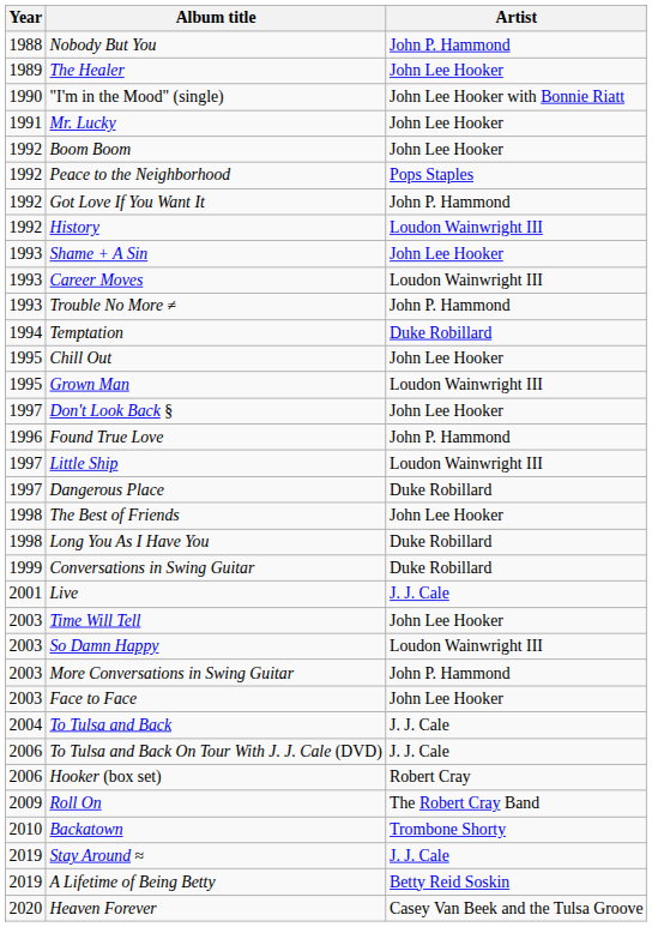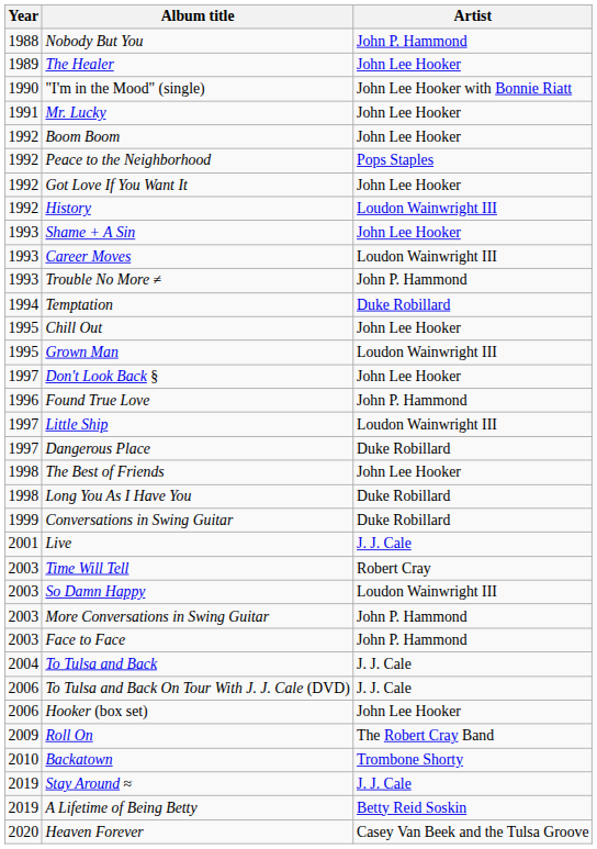 <table class="wikitable sortable">
 <tr>
 <th>Year</th>
 <th>Album title</th>
 <th>Artist</th>
 </tr>
 <tr>
 <td>1988</td>
 <td><em>Nobody But You</em></td>
 <td><a href='#'>John P. Hammond</a></td>
 </tr>
 <tr>
 <td>1989</td>
 <td><em><a href='#'>The Healer</a></em></td>
 <td><a href='#'>John Lee Hooker</a></td>
 </tr>
 <tr>
 <td>1990</td>
 <td>"I'm in the Mood" (single)</td>
 <td>John Lee Hooker with <a href='#'>Bonnie Riatt</a></td>
 </tr>
 <tr>
 <td>1991</td>
 <td><em><a href='#'>Mr. Lucky</a></em></td>
 <td>John Lee Hooker</td>
 </tr>
 <tr>
 <td>1992</td>
 <td><em>Boom Boom</em></td>
 <td>John Lee Hooker</td>
 </tr>
 <tr>
 <td>1992</td>
 <td><em>Peace to the Neighborhood</em></td>
 <td><a href='#'>Pops Staples</a></td>
 </tr>
 <tr>
 <td>1992</td>
 <td><em>Got Love If You Want It</em></td>
-<td>John P. Hammond</td>
+<td>John Lee Hooker</td>
 </tr>
 <tr>
 <td>1992</td>
 <td><em><a href='#'>History</a></em></td>
 <td><a href='#'>Loudon Wainwright III</a></td>
 </tr>
 <tr>
 <td>1993</td>
 <td><em><a href='#'>Shame + A Sin</a></em></td>
 <td><a href='#'>John Lee Hooker</a></td>
 </tr>
 <tr>
 <td>1993</td>
 <td><em><a href='#'>Career Moves</a></em></td>
 <td>Loudon Wainwright III</td>
 </tr>
 <tr>
 <td>1993</td>
 <td><em>Trouble No More</em> ≠</td>
 <td>John P. Hammond</td>
 </tr>
 <tr>
 <td>1994</td>
 <td><em>Temptation</em></td>
 <td><a href='#'>Duke Robillard</a></td>
 </tr>
 <tr>
 <td>1995</td>
 <td><em>Chill Out</em></td>
 <td>John Lee Hooker</td>
 </tr>
 <tr>
 <td>1995</td>
 <td><em><a href='#'>Grown Man</a></em></td>
 <td>Loudon Wainwright III</td>
 </tr>
 <tr>
 <td>1997</td>
 <td><em><a href='#'>Don't Look Back</a></em> §</td>
 <td>John Lee Hooker</td>
 </tr>
 <tr>
 <td>1996</td>
 <td><em>Found True Love</em></td>
 <td>John P. Hammond</td>
 </tr>
 <tr>
 <td>1997</td>
 <td><em><a href='#'>Little Ship</a></em></td>
 <td>Loudon Wainwright III</td>
 </tr>
 <tr>
 <td>1997</td>
 <td><em>Dangerous Place</em></td>
 <td>Duke Robillard</td>
 </tr>
 <tr>
 <td>1998</td>
 <td><em>The Best of Friends</em></td>
 <td>John Lee Hooker</td>
 </tr>
 <tr>
 <td>1998</td>
 <td><em>Long You As I Have You</em></td>
 <td>Duke Robillard</td>
 </tr>
 <tr>
 <td>1999</td>
 <td><em>Conversations in Swing Guitar</em></td>
 <td>Duke Robillard</td>
 </tr>
 <tr>
 <td>2001</td>
 <td><em>Live</em></td>
 <td><a href='#'>J. J. Cale</a></td>
 </tr>
 <tr>
 <td>2003</td>
 <td><em><a href='#'>Time Will Tell</a></em></td>
-<td>John Lee Hooker</td>
+<td>Robert Cray</td>
 </tr>
 <tr>
 <td>2003</td>
 <td><em><a href='#'>So Damn Happy</a></em></td>
 <td>Loudon Wainwright III</td>
 </tr>
 <tr>
 <td>2003</td>
 <td><em>More Conversations in Swing Guitar</em></td>
 <td>John P. Hammond</td>
 </tr>
 <tr>
 <td>2003</td>
 <td><em>Face to Face</em></td>
-<td>John Lee Hooker</td>
+<td>John P. Hammond</td>
 </tr>
 <tr>
 <td>2004</td>
 <td><em><a href='#'>To Tulsa and Back</a></em></td>
 <td>J. J. Cale</td>
 </tr>
 <tr>
 <td>2006</td>
 <td><em>To Tulsa and Back On Tour With J. J. Cale</em> (DVD)</td>
 <td>J. J. Cale</td>
 </tr>
 <tr>
 <td>2006</td>
 <td><em>Hooker</em> (box set)</td>
-<td>Robert Cray</td>
+<td>John Lee Hooker</td>
 </tr>
 <tr>
 <td>2009</td>
 <td><em><a href='#'>Roll On</a></em></td>
 <td>The <a href='#'>Robert Cray</a> Band</td>
 </tr>
 <tr>
 <td>2010</td>
 <td><em><a href='#'>Backatown</a></em></td>
 <td><a href='#'>Trombone Shorty</a></td>
 </tr>
 <tr>
 <td>2019</td>
 <td><em><a href='#'>Stay Around</a></em> ≈</td>
 <td><a href='#'>J. J. Cale</a></td>
 </tr>
 <tr>
 <td>2019</td>
 <td><em>A Lifetime of Being Betty</em></td>
 <td><a href='#'>Betty Reid Soskin</a></td>
 </tr>
 <tr>
 <td>2020</td>
 <td><em>Heaven Forever</em></td>
 <td>Casey Van Beek and the Tulsa Groove</td>
 </tr>
 </table>
